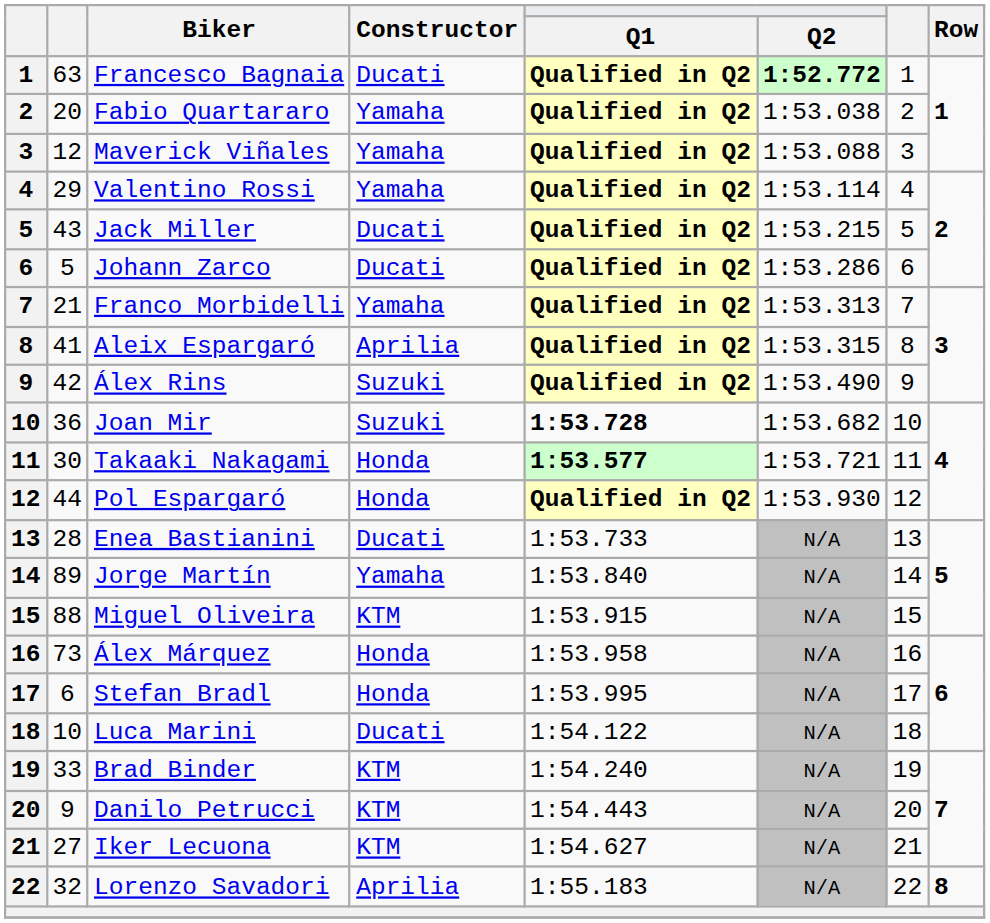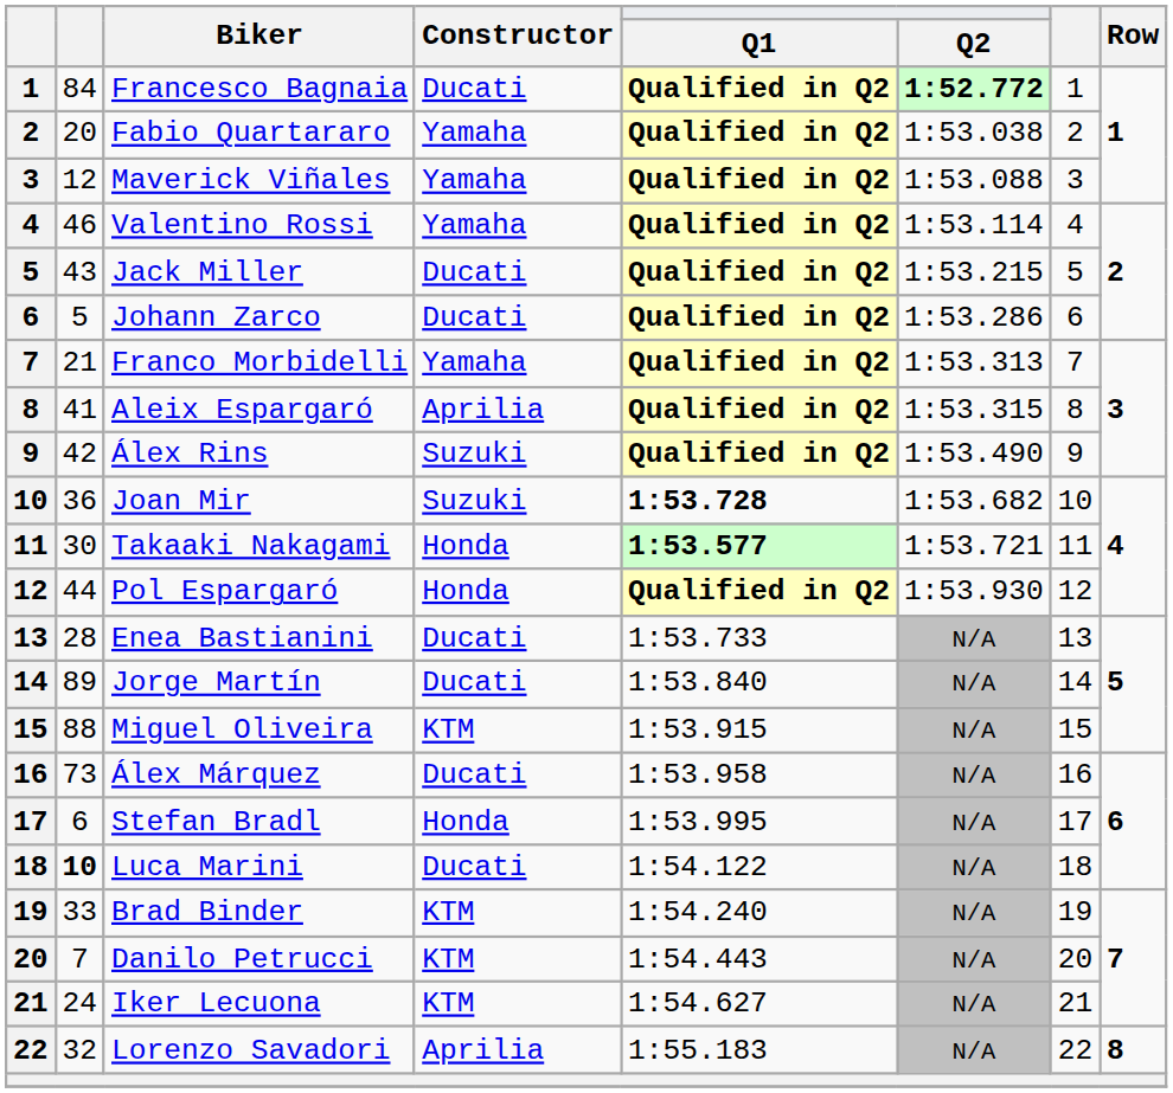 <table class="wikitable sortable" style="font-size: 85%;">
 <tr>
 <th rowspan="2"></th>
 <th rowspan="2"></th>
 <th rowspan="2">Biker</th>
 <th rowspan="2">Constructor</th>
 <th colspan="2" style="background:#eaecf0; text-align:center;"></th>
 <th rowspan="2"></th>
 <th rowspan="2">Row</th>
 </tr>
 <tr>
 <th scope="col">Q1</th>
 <th scope="col">Q2</th>
 </tr>
 <tr>
 <th scope="row">1</th>
-<td align="center">63</td>
+<td align="center">84</td>
 <td> <a href='#'>Francesco Bagnaia</a></td>
 <td><a href='#'>Ducati</a></td>
 <td style="background:#ffffbf;"><strong>Qualified in Q2</strong></td>
 <td style="background:#ccffcc;"><strong>1:52.772</strong></td>
 <td align="center">1</td>
 <td rowspan="3"><strong>1</strong></td>
 </tr>
 <tr>
 <th scope="row">2</th>
 <td align="center">20</td>
 <td> <a href='#'>Fabio Quartararo</a></td>
 <td><a href='#'>Yamaha</a></td>
 <td style="background:#ffffbf;"><strong>Qualified in Q2</strong></td>
 <td>1:53.038</td>
 <td align="center">2</td>
 </tr>
 <tr>
 <th scope="row">3</th>
 <td align="center">12</td>
 <td> <a href='#'>Maverick Viñales</a></td>
 <td><a href='#'>Yamaha</a></td>
 <td style="background:#ffffbf;"><strong>Qualified in Q2</strong></td>
 <td>1:53.088</td>
 <td align="center">3</td>
 </tr>
 <tr>
 <th scope="row">4</th>
-<td align="center">29</td>
+<td align="center">46</td>
 <td> <a href='#'>Valentino Rossi</a></td>
 <td><a href='#'>Yamaha</a></td>
 <td style="background:#ffffbf;"><strong>Qualified in Q2</strong></td>
 <td>1:53.114</td>
 <td align="center">4</td>
 <td rowspan="3"><strong>2</strong></td>
 </tr>
 <tr>
 <th scope="row">5</th>
 <td align="center">43</td>
 <td> <a href='#'>Jack Miller</a></td>
 <td><a href='#'>Ducati</a></td>
 <td style="background:#ffffbf;"><strong>Qualified in Q2</strong></td>
 <td>1:53.215</td>
 <td align="center">5</td>
 </tr>
 <tr>
 <th scope="row">6</th>
 <td align="center">5</td>
 <td> <a href='#'>Johann Zarco</a></td>
 <td><a href='#'>Ducati</a></td>
 <td style="background:#ffffbf;"><strong>Qualified in Q2</strong></td>
 <td>1:53.286</td>
 <td align="center">6</td>
 </tr>
 <tr>
 <th scope="row">7</th>
 <td align="center">21</td>
 <td> <a href='#'>Franco Morbidelli</a></td>
 <td><a href='#'>Yamaha</a></td>
 <td style="background:#ffffbf;"><strong>Qualified in Q2</strong></td>
 <td>1:53.313</td>
 <td align="center">7</td>
 <td rowspan="3"><strong>3</strong></td>
 </tr>
 <tr>
 <th scope="row">8</th>
 <td align="center">41</td>
 <td> <a href='#'>Aleix Espargaró</a></td>
 <td><a href='#'>Aprilia</a></td>
 <td style="background:#ffffbf;"><strong>Qualified in Q2</strong></td>
 <td>1:53.315</td>
 <td align="center">8</td>
 </tr>
 <tr>
 <th scope="row">9</th>
 <td align="center">42</td>
 <td> <a href='#'>Álex Rins</a></td>
 <td><a href='#'>Suzuki</a></td>
 <td style="background:#ffffbf;"><strong>Qualified in Q2</strong></td>
 <td>1:53.490</td>
 <td align="center">9</td>
 </tr>
 <tr>
 <th scope="row">10</th>
 <td align="center">36</td>
 <td> <a href='#'>Joan Mir</a></td>
 <td><a href='#'>Suzuki</a></td>
 <td><strong>1:53.728</strong></td>
 <td>1:53.682</td>
 <td align="center">10</td>
 <td rowspan="3"><strong>4</strong></td>
 </tr>
 <tr>
 <th scope="row">11</th>
 <td align="center">30</td>
 <td> <a href='#'>Takaaki Nakagami</a></td>
 <td><a href='#'>Honda</a></td>
 <td style="background:#ccffcc;"><strong>1:53.577</strong></td>
 <td>1:53.721</td>
 <td align="center">11</td>
 </tr>
 <tr>
 <th scope="row">12</th>
 <td align="center">44</td>
 <td> <a href='#'>Pol Espargaró</a></td>
 <td><a href='#'>Honda</a></td>
 <td style="background:#ffffbf;"><strong>Qualified in Q2</strong></td>
 <td>1:53.930</td>
 <td align="center">12</td>
 </tr>
 <tr>
 <th scope="row">13</th>
 <td align="center">28</td>
 <td> <a href='#'>Enea Bastianini</a></td>
 <td><a href='#'>Ducati</a></td>
 <td>1:53.733</td>
 <td style="background: silver" align="center" data-sort-value="13"><small>N/A</small></td>
 <td align="center">13</td>
 <td rowspan="3"><strong>5</strong></td>
 </tr>
 <tr>
 <th scope="row">14</th>
 <td align="center">89</td>
 <td> <a href='#'>Jorge Martín</a></td>
-<td><a href='#'>Yamaha</a></td>
+<td><a href='#'>Ducati</a></td>
 <td>1:53.840</td>
 <td style="background: silver" align="center" data-sort-value="14"><small>N/A</small></td>
 <td align="center">14</td>
 </tr>
 <tr>
 <th scope="row">15</th>
 <td align="center">88</td>
 <td> <a href='#'>Miguel Oliveira</a></td>
 <td><a href='#'>KTM</a></td>
 <td>1:53.915</td>
 <td style="background: silver" align="center" data-sort-value="15"><small>N/A</small></td>
 <td align="center">15</td>
 </tr>
 <tr>
 <th scope="row">16</th>
 <td align="center">73</td>
 <td> <a href='#'>Álex Márquez</a></td>
-<td><a href='#'>Honda</a></td>
+<td><a href='#'>Ducati</a></td>
 <td>1:53.958</td>
 <td style="background: silver" align="center" data-sort-value="16"><small>N/A</small></td>
 <td align="center">16</td>
 <td rowspan="3"><strong>6</strong></td>
 </tr>
 <tr>
 <th scope="row">17</th>
 <td align="center">6</td>
 <td> <a href='#'>Stefan Bradl</a></td>
 <td><a href='#'>Honda</a></td>
 <td>1:53.995</td>
 <td style="background: silver" align="center" data-sort-value="17"><small>N/A</small></td>
 <td align="center">17</td>
 </tr>
 <tr>
 <th scope="row">18</th>
-<td align="center">10</td>
+<td align="center"><strong>10</strong></td>
 <td> <a href='#'>Luca Marini</a></td>
 <td><a href='#'>Ducati</a></td>
 <td>1:54.122</td>
 <td style="background: silver" align="center" data-sort-value="18"><small>N/A</small></td>
 <td align="center">18</td>
 </tr>
 <tr>
 <th scope="row">19</th>
 <td align="center">33</td>
 <td> <a href='#'>Brad Binder</a></td>
 <td><a href='#'>KTM</a></td>
 <td>1:54.240</td>
 <td style="background: silver" align="center" data-sort-value="19"><small>N/A</small></td>
 <td align="center">19</td>
 <td rowspan="3"><strong>7</strong></td>
 </tr>
 <tr>
 <th scope="row">20</th>
-<td align="center">9</td>
+<td align="center">7</td>
 <td> <a href='#'>Danilo Petrucci</a></td>
 <td><a href='#'>KTM</a></td>
 <td>1:54.443</td>
 <td style="background: silver" align="center" data-sort-value="20"><small>N/A</small></td>
 <td align="center">20</td>
 </tr>
 <tr>
 <th scope="row">21</th>
-<td align="center">27</td>
+<td align="center">24</td>
 <td> <a href='#'>Iker Lecuona</a></td>
 <td><a href='#'>KTM</a></td>
 <td>1:54.627</td>
 <td style="background: silver" align="center" data-sort-value="21"><small>N/A</small></td>
 <td align="center">21</td>
 </tr>
 <tr>
 <th scope="row">22</th>
 <td align="center">32</td>
 <td> <a href='#'>Lorenzo Savadori</a></td>
 <td><a href='#'>Aprilia</a></td>
 <td>1:55.183</td>
 <td style="background: silver" align="center" data-sort-value="22"><small>N/A</small></td>
 <td align="center">22</td>
 <td><strong>8</strong></td>
 </tr>
 <tr>
 <th colspan=9></th>
 </tr>
 <tr>
 </tr>
 </table>
